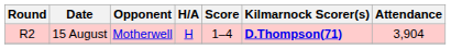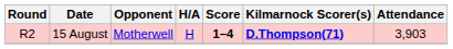 <table class="wikitable" style="text-align:center">
 <tr>
 <th>Round</th>
 <th>Date</th>
 <th>Opponent</th>
 <th>H/A</th>
 <th>Score</th>
 <th>Kilmarnock Scorer(s)</th>
 <th>Attendance</th>
 </tr>
 <tr bgcolor=#FFCCCC>
 <td>R2</td>
 <td align=left>15 August</td>
 <td align=left><a href='#'>Motherwell</a></td>
 <td><a href='#'>H</a></td>
-<td>1–4</td>
+<td><strong>1–4</strong></td>
 <td align=left><strong><a href='#'>D.Thompson(71)</a></strong></td>
-<td>3,904</td>
+<td>3,903</td>
 </tr>
 <tr>
 </tr>
 </table>
